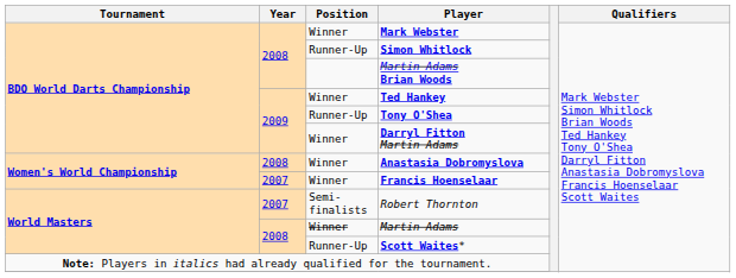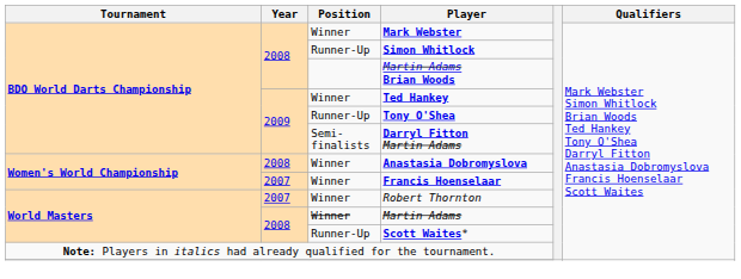 <table class="wikitable">
 <tr>
 <th width=300>Tournament</th>
 <th width=50>Year</th>
 <th width=80>Position</th>
 <th width=200>Player</th>
 <th rowspan=15 width=5></th>
 <th width=200>Qualifiers</th>
 </tr>
 <tr>
 <td rowspan="6" style="background:#ffdead;"><strong><a href='#'>BDO World Darts Championship</a></strong></td>
 <td rowspan="3" style="background:#ffdead;"><a href='#'>2008</a></td>
 <td>Winner</td>
 <td> <strong><a href='#'>Mark Webster</a></strong></td>
 <td rowspan=14> <a href='#'>Mark Webster</a><br> <a href='#'>Simon Whitlock</a><br> <a href='#'>Brian Woods</a><br> <a href='#'>Ted Hankey</a><br> <a href='#'>Tony O'Shea</a><br> <a href='#'>Darryl Fitton</a><br> <a href='#'>Anastasia Dobromyslova</a><br> <a href='#'>Francis Hoenselaar</a><br> <a href='#'>Scott Waites</a></td>
 </tr>
 <tr>
 <td>Runner-Up</td>
 <td> <strong><a href='#'>Simon Whitlock</a></strong></td>
 </tr>
 <tr>
 <td></td>
 <td><s> <em><a href='#'>Martin Adams</a></em></s><br> <strong><a href='#'>Brian Woods</a></strong></td>
 </tr>
 <tr>
 <td rowspan="3" style="background:#ffdead;"><a href='#'>2009</a></td>
 <td>Winner</td>
 <td> <strong><a href='#'>Ted Hankey</a></strong></td>
 </tr>
 <tr>
 <td>Runner-Up</td>
 <td> <strong><a href='#'>Tony O'Shea</a></strong></td>
 </tr>
 <tr>
-<td>Winner</td>
+<td>Semi-finalists</td>
 <td> <strong><a href='#'>Darryl Fitton</a></strong><br><s> <em>Martin Adams</em></s></td>
 </tr>
 <tr>
 <td rowspan="2" style="background:#ffdead;"><strong><a href='#'>Women's World Championship</a></strong></td>
 <td style="background:#ffdead;"><a href='#'>2008</a></td>
 <td>Winner</td>
 <td> <strong><a href='#'>Anastasia Dobromyslova</a></strong></td>
 </tr>
 <tr>
 <td style="background:#ffdead;"><a href='#'>2007</a></td>
 <td>Winner</td>
 <td> <strong><a href='#'>Francis Hoenselaar</a></strong></td>
 </tr>
 <tr>
 <td rowspan="3" style="background:#ffdead;"><strong><a href='#'>World Masters</a></strong></td>
 <td style="background:#ffdead;"><a href='#'>2007</a></td>
-<td>Semi-finalists</td>
+<td>Winner</td>
 <td> <em>Robert Thornton</em></td>
 </tr>
 <tr>
 <td rowspan="2" style="background:#ffdead;"><a href='#'>2008</a></td>
 <td><s>Winner</s></td>
 <td><s> <em>Martin Adams</em></s></td>
 </tr>
 <tr>
 <td>Runner-Up</td>
 <td> <strong><a href='#'>Scott Waites</a></strong>*</td>
 </tr>
 <tr>
 <td colspan=4 align=center><strong>Note:</strong> Players in <em>italics</em> had already qualified for the tournament.</td>
 </tr>
 <tr>
 </tr>
 </table>
